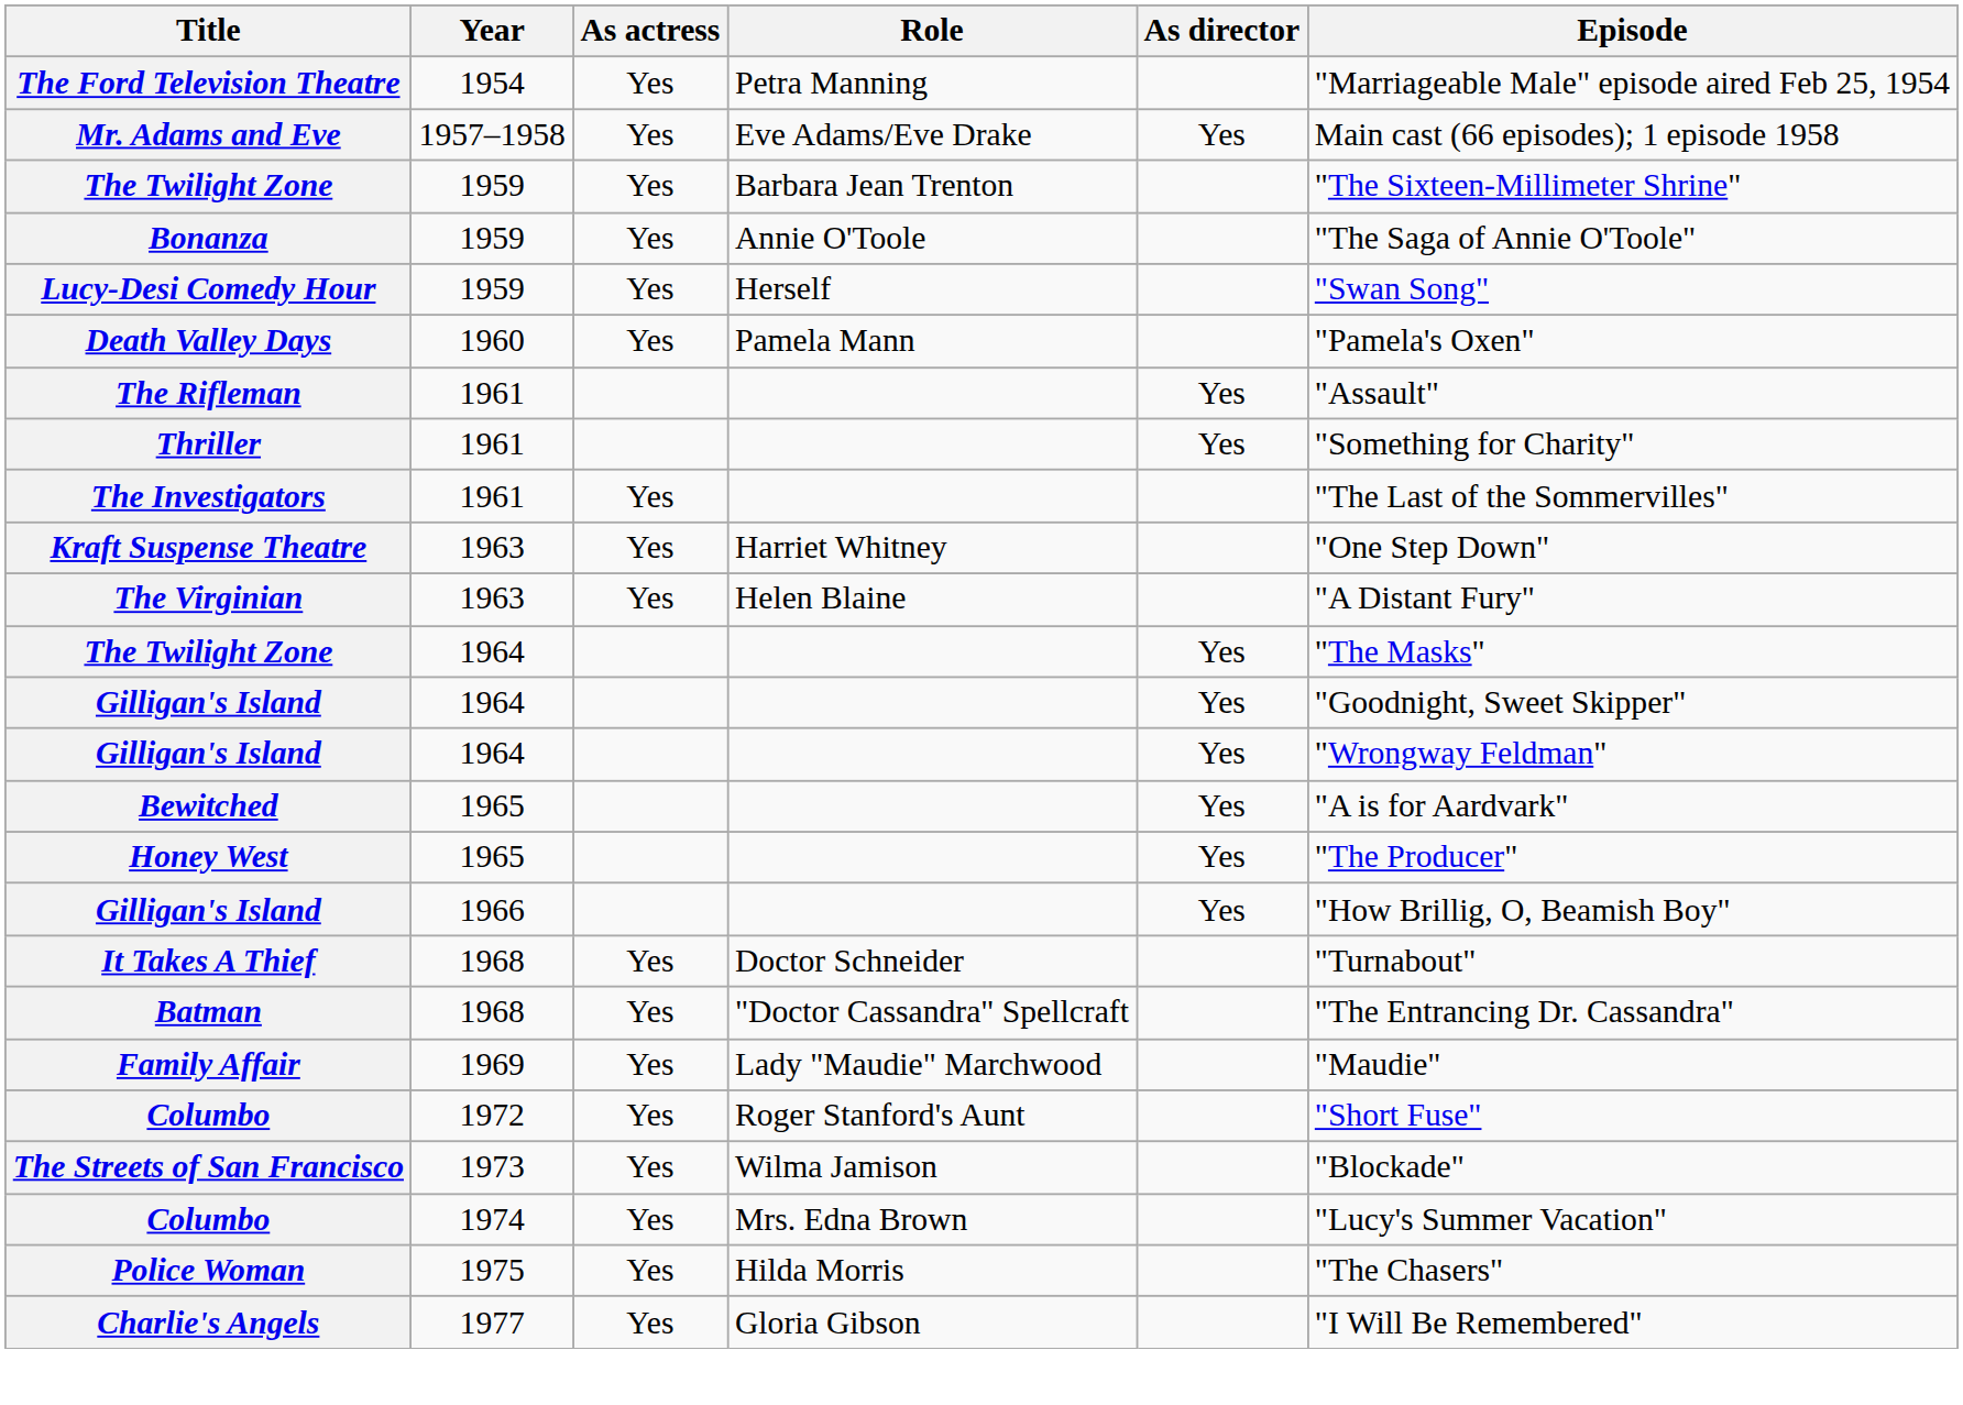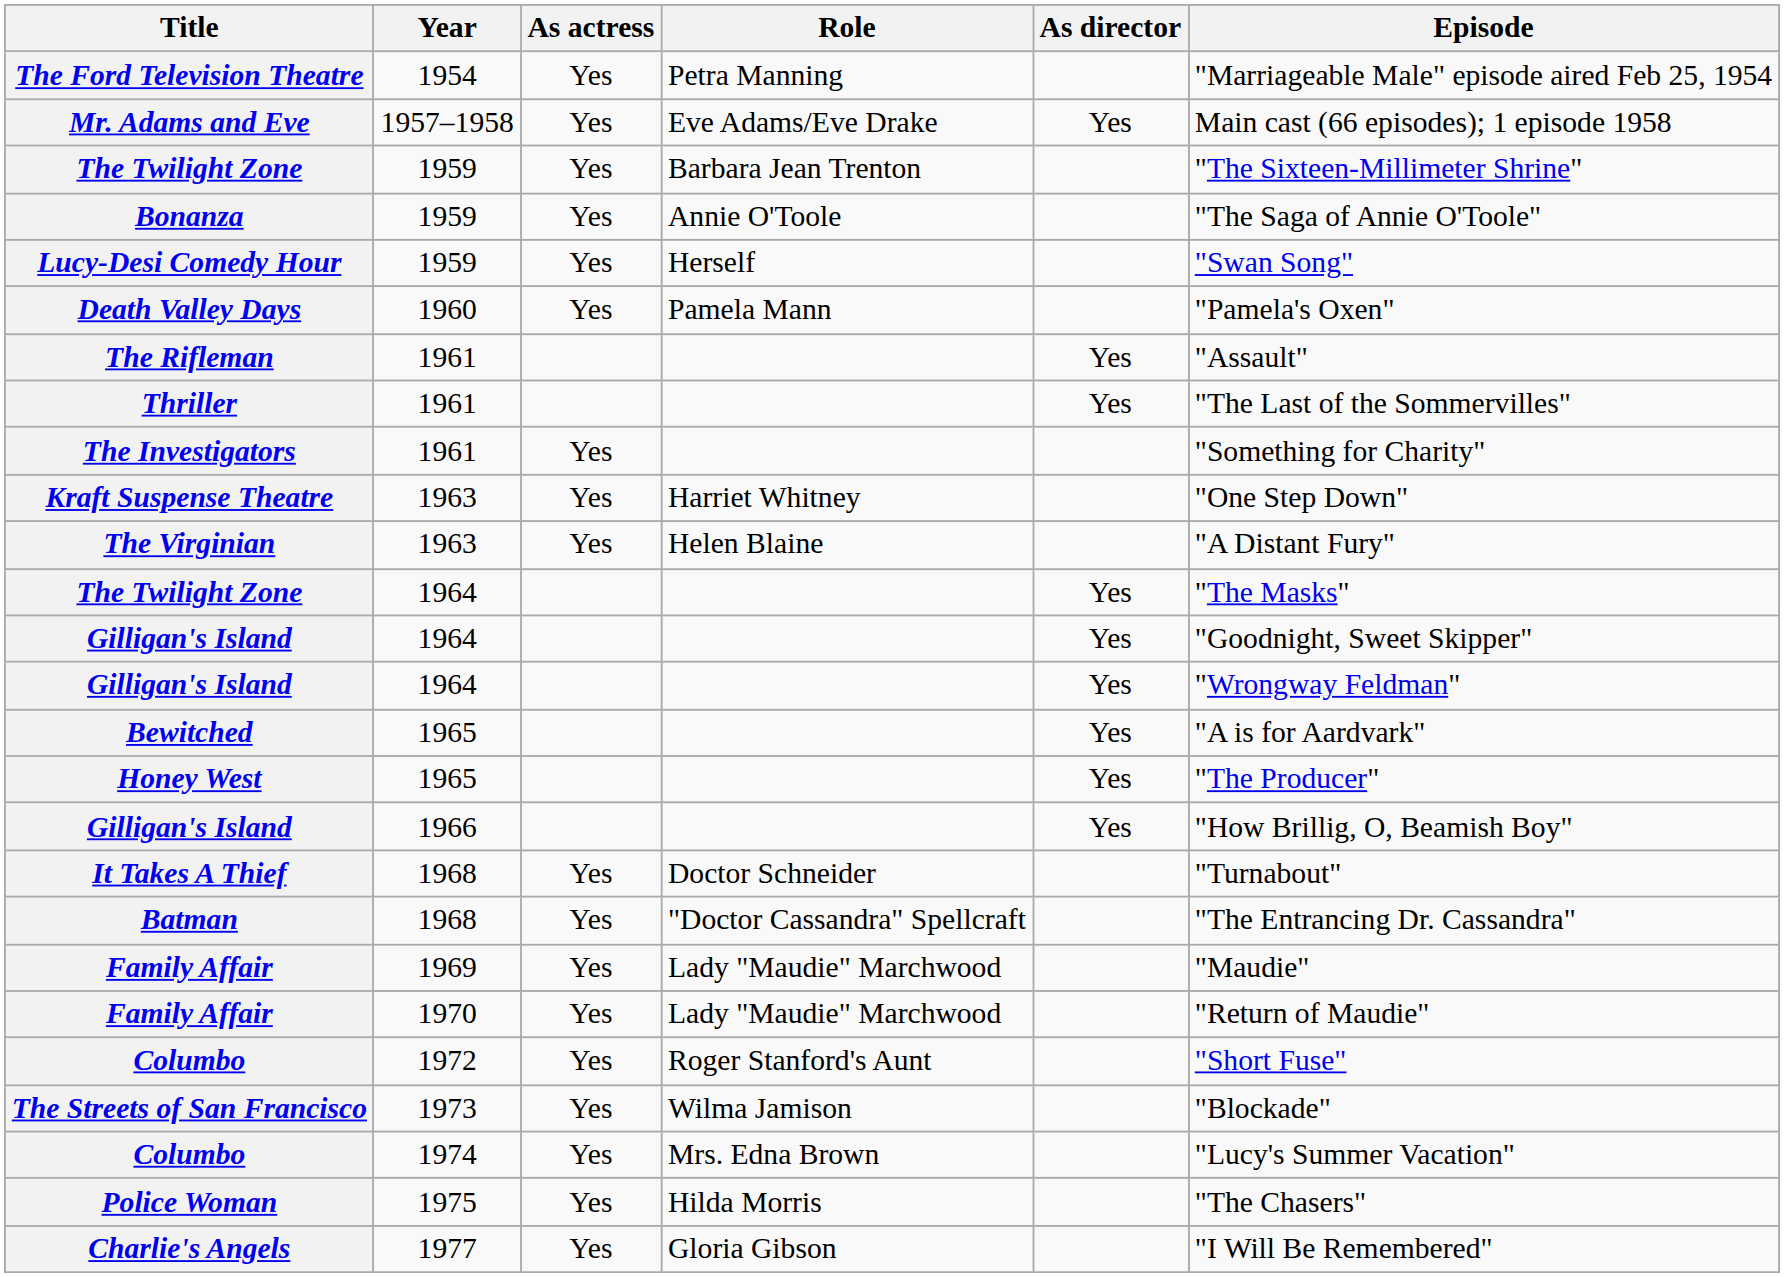 <table class="wikitable plainrowheaders sortable">
 <tr>
 <th scope="col">Title</th>
 <th scope="col">Year</th>
 <th scope="col">As actress</th>
 <th scope="col">Role</th>
 <th scope="col">As director</th>
 <th scope="col" class="unsortable">Episode</th>
 </tr>
 <tr>
 <th scope="row"><em><a href='#'>The Ford Television Theatre</a></em></th>
 <td Align=center>1954</td>
 <td Align=center>Yes</td>
 <td>Petra Manning</td>
 <td></td>
 <td>"Marriageable Male" episode aired Feb 25, 1954</td>
 </tr>
 <tr>
 <th scope="row"><em><a href='#'>Mr. Adams and Eve</a></em></th>
 <td Align=center>1957–1958</td>
 <td Align=center>Yes</td>
 <td>Eve Adams/Eve Drake</td>
 <td Align=center>Yes</td>
 <td>Main cast (66 episodes); 1 episode 1958</td>
 </tr>
 <tr>
 <th scope="row"><em><a href='#'>The Twilight Zone</a></em></th>
 <td Align=center>1959</td>
 <td Align=center>Yes</td>
 <td>Barbara Jean Trenton</td>
 <td></td>
 <td>"<a href='#'>The Sixteen-Millimeter Shrine</a>"</td>
 </tr>
 <tr>
 <th scope="row"><em><a href='#'>Bonanza</a></em></th>
 <td Align=center>1959</td>
 <td Align=center>Yes</td>
 <td>Annie O'Toole</td>
 <td></td>
 <td>"The Saga of Annie O'Toole"</td>
 </tr>
 <tr>
 <th scope="row"><em><a href='#'>Lucy-Desi Comedy Hour</a></em></th>
 <td Align=center>1959</td>
 <td Align=center>Yes</td>
 <td>Herself</td>
 <td></td>
 <td><a href='#'>"Swan Song"</a></td>
 </tr>
 <tr>
 <th scope="row"><em><a href='#'>Death Valley Days</a></em></th>
 <td Align=center>1960</td>
 <td Align=center>Yes</td>
 <td>Pamela Mann</td>
 <td></td>
 <td>"Pamela's Oxen"</td>
 </tr>
 <tr>
 <th scope="row"><em><a href='#'>The Rifleman</a></em></th>
 <td Align=center>1961</td>
 <td></td>
 <td></td>
 <td Align=center>Yes</td>
 <td>"Assault"</td>
 </tr>
 <tr>
 <th scope="row"><em><a href='#'>Thriller</a></em></th>
 <td Align=center>1961</td>
 <td></td>
 <td></td>
 <td Align=center>Yes</td>
-<td>"Something for Charity"</td>
+<td>"The Last of the Sommervilles"</td>
 </tr>
 <tr>
 <th scope="row"><em><a href='#'>The Investigators</a></em></th>
 <td Align=center>1961</td>
 <td Align=center>Yes</td>
 <td></td>
 <td></td>
-<td>"The Last of the Sommervilles"</td>
+<td>"Something for Charity"</td>
 </tr>
 <tr>
 <th scope="row"><em><a href='#'>Kraft Suspense Theatre</a></em></th>
 <td Align=center>1963</td>
 <td Align=center>Yes</td>
 <td>Harriet Whitney</td>
 <td></td>
 <td>"One Step Down"</td>
 </tr>
 <tr>
 <th scope="row"><em><a href='#'>The Virginian</a></em></th>
 <td Align=center>1963</td>
 <td Align=center>Yes</td>
 <td>Helen Blaine</td>
 <td></td>
 <td>"A Distant Fury"</td>
 </tr>
 <tr>
 <th scope="row"><em><a href='#'>The Twilight Zone</a></em></th>
 <td Align=center>1964</td>
 <td></td>
 <td></td>
 <td Align=center>Yes</td>
 <td>"<a href='#'>The Masks</a>"</td>
 </tr>
 <tr>
 <th scope="row"><em><a href='#'>Gilligan's Island</a></em></th>
 <td Align=center>1964</td>
 <td></td>
 <td></td>
 <td Align=center>Yes</td>
 <td>"Goodnight, Sweet Skipper"</td>
 </tr>
 <tr>
 <th scope="row"><em><a href='#'>Gilligan's Island</a></em></th>
 <td Align=center>1964</td>
 <td></td>
 <td></td>
 <td Align=center>Yes</td>
 <td>"<a href='#'>Wrongway Feldman</a>"</td>
 </tr>
 <tr>
 <th scope="row"><em><a href='#'>Bewitched</a></em></th>
 <td Align=center>1965</td>
 <td></td>
 <td></td>
 <td Align=center>Yes</td>
 <td>"A is for Aardvark"</td>
 </tr>
 <tr>
 <th scope="row"><em><a href='#'>Honey West</a></em></th>
 <td Align=center>1965</td>
 <td></td>
 <td></td>
 <td Align=center>Yes</td>
 <td>"<a href='#'>The Producer</a>"</td>
 </tr>
 <tr>
 <th scope="row"><em><a href='#'>Gilligan's Island</a></em></th>
 <td Align=center>1966</td>
 <td></td>
 <td></td>
 <td Align=center>Yes</td>
 <td>"How Brillig, O, Beamish Boy"</td>
 </tr>
 <tr>
 <th scope="row"><em><a href='#'>It Takes A Thief</a></em></th>
 <td Align=center>1968</td>
 <td Align=center>Yes</td>
 <td>Doctor Schneider</td>
 <td></td>
 <td>"Turnabout"</td>
 </tr>
 <tr>
 <th scope="row"><em><a href='#'>Batman</a></em></th>
 <td Align=center>1968</td>
 <td Align=center>Yes</td>
 <td>"Doctor Cassandra" Spellcraft</td>
 <td></td>
 <td>"The Entrancing Dr. Cassandra"</td>
 </tr>
 <tr>
 <th scope="row"><em><a href='#'>Family Affair</a></em></th>
 <td Align=center>1969</td>
 <td Align=center>Yes</td>
 <td>Lady "Maudie" Marchwood</td>
 <td></td>
 <td>"Maudie"</td>
 </tr>
 <tr>
+<th Scope="row"><em><a href='#'>Family Affair</a></em></th>
+<td Align=center>1970</td>
+<td Align=center>Yes</td>
+<td>Lady "Maudie" Marchwood</td>
+<td></td>
+<td>"Return of Maudie"</td>
+</tr>
+<tr>
 <th scope="row"><em><a href='#'>Columbo</a></em></th>
 <td Align=center>1972</td>
 <td Align=center>Yes</td>
 <td>Roger Stanford's Aunt</td>
 <td></td>
 <td><a href='#'>"Short Fuse"</a></td>
 </tr>
 <tr>
 <th scope="row"><em><a href='#'>The Streets of San Francisco</a></em></th>
 <td Align=center>1973</td>
 <td Align=center>Yes</td>
 <td>Wilma Jamison</td>
 <td></td>
 <td>"Blockade"</td>
 </tr>
 <tr>
 <th scope="row"><em><a href='#'>Columbo</a></em></th>
 <td Align=center>1974</td>
 <td Align=center>Yes</td>
 <td>Mrs. Edna Brown</td>
 <td></td>
 <td>"Lucy's Summer Vacation"</td>
 </tr>
 <tr>
 <th scope="row"><em><a href='#'>Police Woman</a></em></th>
 <td Align=center>1975</td>
 <td Align=center>Yes</td>
 <td>Hilda Morris</td>
 <td></td>
 <td>"The Chasers"</td>
 </tr>
 <tr>
 <th scope="row"><em><a href='#'>Charlie's Angels</a></em></th>
 <td Align=center>1977</td>
 <td Align=center>Yes</td>
 <td>Gloria Gibson</td>
 <td></td>
 <td>"I Will Be Remembered"</td>
 </tr>
 </table>
